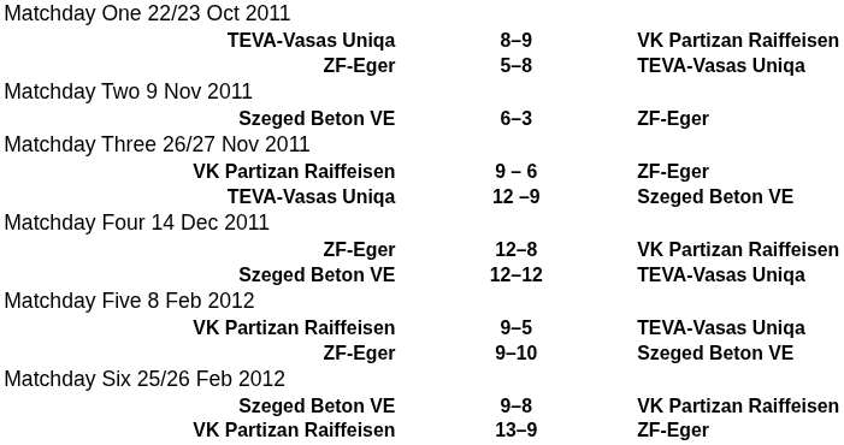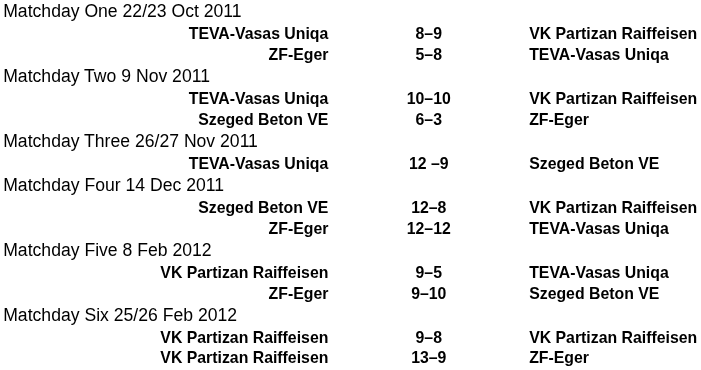 <table cellspacing=1>
 <tr>
 <th width=20%></th>
 <th width=12%></th>
 <th width=20%></th>
 </tr>
 <tr>
 <td colspan=3>Matchday One 22/23 Oct 2011</td>
 </tr>
 <tr style=font-size:90%>
 <td align=right><strong>TEVA-Vasas Uniqa</strong></td>
 <td align=center><strong>8–9</strong></td>
 <td><strong>VK Partizan Raiffeisen</strong></td>
 </tr>
 <tr style=font-size:90%>
 <td align=right><strong>ZF-Eger</strong></td>
 <td align=center><strong>5–8</strong></td>
 <td><strong>TEVA-Vasas Uniqa</strong></td>
 </tr>
 <tr>
 <td colspan=3>Matchday Two 9 Nov 2011</td>
 </tr>
 <tr style=font-size:90%>
+<td align=right><strong>TEVA-Vasas Uniqa</strong></td>
+<td align=center><strong>10–10</strong></td>
+<td><strong>VK Partizan Raiffeisen</strong></td>
+</tr>
+<tr style=font-size:90%>
 <td align=right><strong>Szeged Beton VE</strong></td>
 <td align=center><strong>6–3</strong></td>
 <td><strong>ZF-Eger</strong></td>
 </tr>
 <tr>
 <td colspan=3>Matchday Three 26/27 Nov 2011</td>
-</tr>
-<tr style=font-size:90%>
-<td align=right><strong>VK Partizan Raiffeisen</strong></td>
-<td align=center><strong>9  – 6</strong></td>
-<td><strong>ZF-Eger</strong></td>
 </tr>
 <tr style=font-size:90%>
 <td align=right><strong>TEVA-Vasas Uniqa</strong></td>
 <td align=center><strong>12 –9</strong></td>
 <td><strong>Szeged Beton VE</strong></td>
 </tr>
 <tr>
 <td colspan=3>Matchday Four 14 Dec 2011</td>
 </tr>
 <tr style=font-size:90%>
-<td align=right><strong>ZF-Eger</strong></td>
+<td align=right><strong>Szeged Beton VE</strong></td>
 <td align=center><strong>12–8</strong></td>
 <td><strong>VK Partizan Raiffeisen</strong></td>
 </tr>
 <tr style=font-size:90%>
-<td align=right><strong>Szeged Beton VE</strong></td>
+<td align=right><strong>ZF-Eger</strong></td>
 <td align=center><strong>12–12</strong></td>
 <td><strong>TEVA-Vasas Uniqa</strong></td>
 </tr>
 <tr>
 <td colspan=3>Matchday Five 8 Feb 2012</td>
 </tr>
 <tr style=font-size:90%>
 <td align=right><strong>VK Partizan Raiffeisen</strong></td>
 <td align=center><strong>9–5</strong></td>
 <td><strong>TEVA-Vasas Uniqa</strong></td>
 </tr>
 <tr style=font-size:90%>
 <td align=right><strong>ZF-Eger</strong></td>
 <td align=center><strong>9–10</strong></td>
 <td><strong>Szeged Beton VE</strong></td>
 </tr>
 <tr>
 <td colspan=3>Matchday Six 25/26 Feb 2012</td>
 </tr>
 <tr style=font-size:90%>
-<td align=right><strong>Szeged Beton VE</strong></td>
+<td align=right><strong>VK Partizan Raiffeisen</strong></td>
 <td align=center><strong>9–8</strong></td>
 <td><strong>VK Partizan Raiffeisen</strong></td>
 </tr>
 <tr style=font-size:90%>
 <td align=right><strong>VK Partizan Raiffeisen</strong></td>
 <td align=center><strong>13–9</strong></td>
 <td><strong>ZF-Eger</strong></td>
 </tr>
 </table>
